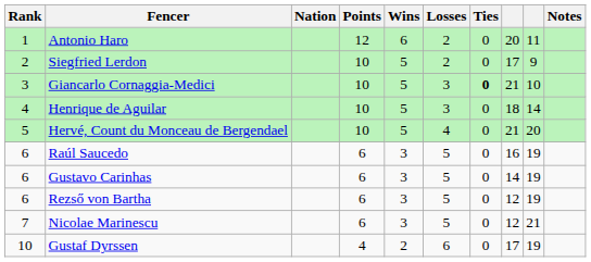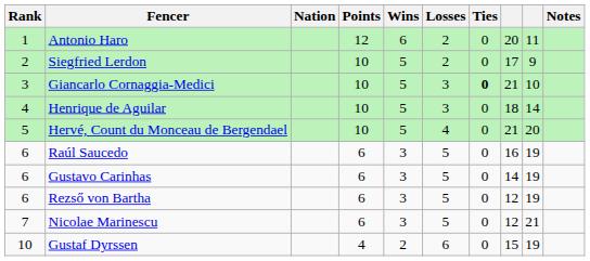 <table class="wikitable sortable" style="text-align: center;">
 <tr>
 <th>Rank</th>
 <th>Fencer</th>
 <th>Nation</th>
 <th>Points</th>
 <th>Wins</th>
 <th>Losses</th>
 <th>Ties</th>
 <th></th>
 <th></th>
 <th>Notes</th>
 </tr>
 <tr style="background:#bbf3bb;">
 <td>1</td>
 <td align=left><a href='#'>Antonio Haro</a></td>
 <td align=left></td>
 <td>12</td>
 <td>6</td>
 <td>2</td>
 <td>0</td>
 <td>20</td>
 <td>11</td>
 <td></td>
 </tr>
 <tr style="background:#bbf3bb;">
 <td>2</td>
 <td align=left><a href='#'>Siegfried Lerdon</a></td>
 <td align=left></td>
 <td>10</td>
 <td>5</td>
 <td>2</td>
 <td>0</td>
 <td>17</td>
 <td>9</td>
 <td></td>
 </tr>
 <tr style="background:#bbf3bb;">
 <td>3</td>
 <td align=left><a href='#'>Giancarlo Cornaggia-Medici</a></td>
 <td align=left></td>
 <td>10</td>
 <td>5</td>
 <td>3</td>
 <td><strong>0</strong></td>
 <td>21</td>
 <td>10</td>
 <td></td>
 </tr>
 <tr style="background:#bbf3bb;">
 <td>4</td>
 <td align=left><a href='#'>Henrique de Aguilar</a></td>
 <td align=left></td>
 <td>10</td>
 <td>5</td>
 <td>3</td>
 <td>0</td>
 <td>18</td>
 <td>14</td>
 <td></td>
 </tr>
 <tr style="background:#bbf3bb;">
 <td>5</td>
 <td align=left><a href='#'>Hervé, Count du Monceau de Bergendael</a></td>
 <td align=left></td>
 <td>10</td>
 <td>5</td>
 <td>4</td>
 <td>0</td>
 <td>21</td>
 <td>20</td>
 <td></td>
 </tr>
 <tr>
 <td>6</td>
 <td align=left><a href='#'>Raúl Saucedo</a></td>
 <td align=left></td>
 <td>6</td>
 <td>3</td>
 <td>5</td>
 <td>0</td>
 <td>16</td>
 <td>19</td>
 <td></td>
 </tr>
 <tr>
 <td>6</td>
 <td align=left><a href='#'>Gustavo Carinhas</a></td>
 <td align=left></td>
 <td>6</td>
 <td>3</td>
 <td>5</td>
 <td>0</td>
 <td>14</td>
 <td>19</td>
 <td></td>
 </tr>
 <tr>
 <td>6</td>
 <td align=left><a href='#'>Rezső von Bartha</a></td>
 <td align=left></td>
 <td>6</td>
 <td>3</td>
 <td>5</td>
 <td>0</td>
 <td>12</td>
 <td>19</td>
 <td></td>
 </tr>
 <tr>
 <td>7</td>
 <td align=left><a href='#'>Nicolae Marinescu</a></td>
 <td align=left></td>
 <td>6</td>
 <td>3</td>
 <td>5</td>
 <td>0</td>
 <td>12</td>
 <td>21</td>
 <td></td>
 </tr>
 <tr>
 <td>10</td>
 <td align=left><a href='#'>Gustaf Dyrssen</a></td>
 <td align=left></td>
 <td>4</td>
 <td>2</td>
 <td>6</td>
 <td>0</td>
-<td>17</td>
+<td>15</td>
 <td>19</td>
 <td></td>
 </tr>
 </table>
